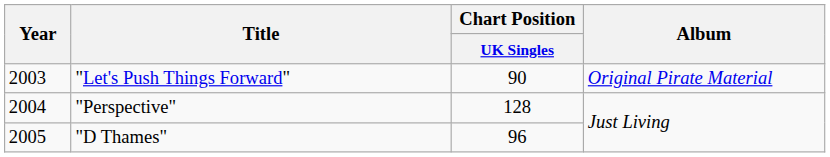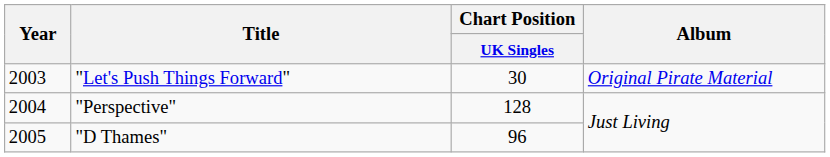 <table class="wikitable">
 <tr>
 <th style="text-align; width:50px;" rowspan="2">Year</th>
 <th style="text-align:center; width:320px;" rowspan="2">Title</th>
 <th style="text-align:center; width:100px;">Chart Position</th>
 <th style="text-align:center; width:200px;" rowspan="2">Album</th>
 </tr>
 <tr>
 <th style="width:107px;"><small><a href='#'>UK Singles</a></small><br></th>
 </tr>
 <tr>
 <td>2003</td>
 <td>"<a href='#'>Let's Push Things Forward</a>" <br></td>
-<td style="text-align:center;">90</td>
+<td style="text-align:center;">30</td>
 <td><em><a href='#'>Original Pirate Material</a></em></td>
 </tr>
 <tr>
 <td>2004</td>
 <td>"Perspective"</td>
 <td style="text-align:center;">128</td>
 <td rowspan="2"><em>Just Living</em></td>
 </tr>
 <tr>
 <td>2005</td>
 <td>"D Thames"</td>
 <td style="text-align:center;">96</td>
 </tr>
 </table>
